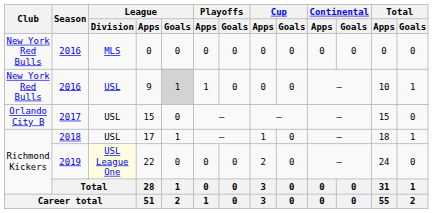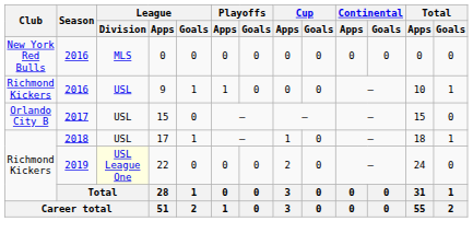 <table class="wikitable" style="text-align:center">
 <tr>
 <th rowspan="2">Club</th>
 <th rowspan="2">Season</th>
 <th colspan="3">League</th>
 <th colspan="2">Playoffs</th>
 <th colspan="2"><a href='#'>Cup</a></th>
 <th colspan="2"><a href='#'>Continental</a></th>
 <th colspan="2">Total</th>
 </tr>
 <tr>
 <th>Division</th>
 <th>Apps</th>
 <th>Goals</th>
 <th>Apps</th>
 <th>Goals</th>
 <th>Apps</th>
 <th>Goals</th>
 <th>Apps</th>
 <th>Goals</th>
 <th>Apps</th>
 <th>Goals</th>
 </tr>
 <tr>
 <td><a href='#'>New York Red Bulls</a></td>
 <td><a href='#'>2016</a></td>
 <td><a href='#'>MLS</a></td>
 <td>0</td>
 <td>0</td>
 <td>0</td>
 <td>0</td>
 <td>0</td>
 <td>0</td>
 <td>0</td>
 <td>0</td>
 <td>0</td>
 <td>0</td>
 </tr>
 <tr>
-<td><a href='#'>New York Red Bulls</a></td>
+<td><a href='#'>Richmond Kickers</a></td>
 <td><a href='#'>2016</a></td>
 <td><a href='#'>USL</a></td>
 <td>9</td>
-<td style="background: lightgrey;">1</td>
+<td>1</td>
 <td>1</td>
 <td>0</td>
 <td>0</td>
 <td>0</td>
 <td colspan="2">–</td>
 <td>10</td>
 <td>1</td>
 </tr>
 <tr>
 <td><a href='#'>Orlando City B</a></td>
 <td><a href='#'>2017</a></td>
 <td>USL</td>
 <td>15</td>
 <td>0</td>
 <td colspan="2">–</td>
 <td colspan="2">–</td>
 <td colspan="2">–</td>
 <td>15</td>
 <td>0</td>
 </tr>
 <tr>
 <td rowspan="3">Richmond Kickers</td>
 <td><a href='#'>2018</a></td>
 <td>USL</td>
 <td>17</td>
 <td>1</td>
 <td colspan="2">–</td>
 <td>1</td>
 <td>0</td>
 <td colspan="2">–</td>
 <td>18</td>
 <td>1</td>
 </tr>
 <tr>
 <td><a href='#'>2019</a></td>
 <td style="background: lightyellow;"><a href='#'>USL League One</a></td>
 <td>22</td>
 <td>0</td>
 <td>0</td>
 <td>0</td>
 <td>2</td>
 <td>0</td>
 <td colspan="2">–</td>
 <td>24</td>
 <td>0</td>
 </tr>
 <tr>
 <th colspan="2">Total</th>
 <th>28</th>
 <th>1</th>
 <th>0</th>
 <th>0</th>
 <th>3</th>
 <th>0</th>
 <th>0</th>
 <th>0</th>
 <th>31</th>
 <th>1</th>
 </tr>
 <tr>
 <th colspan="3">Career total</th>
 <th>51</th>
 <th>2</th>
 <th>1</th>
 <th>0</th>
 <th>3</th>
 <th>0</th>
 <th>0</th>
 <th>0</th>
 <th>55</th>
 <th>2</th>
 </tr>
 </table>
